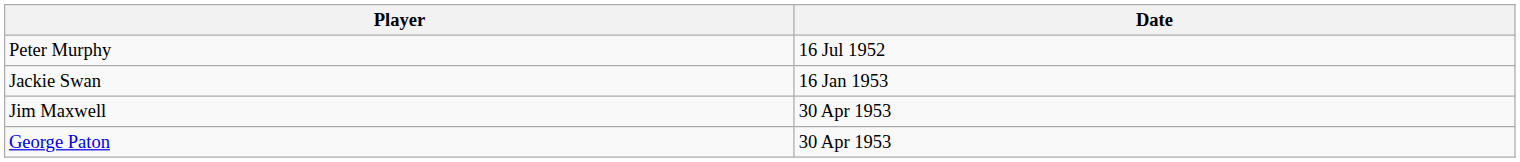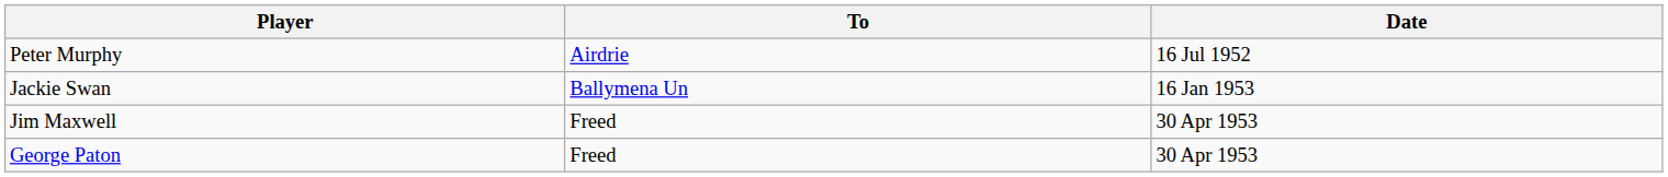 <table class="wikitable" style="text-align:center; font-size:95%;width:98%; text-align:left">
 <tr>
 <th>Player</th>
+<th>To</th>
 <th>Date</th>
 </tr>
 <tr>
 <td> Peter Murphy</td>
+<td> <a href='#'>Airdrie</a></td>
 <td>16 Jul 1952</td>
 </tr>
 <tr>
 <td> Jackie Swan</td>
+<td> <a href='#'>Ballymena Un</a></td>
 <td>16 Jan 1953</td>
 </tr>
 <tr>
 <td> Jim Maxwell</td>
+<td> Freed</td>
 <td>30 Apr 1953</td>
 </tr>
 <tr>
 <td> <a href='#'>George Paton</a></td>
+<td> Freed</td>
 <td>30 Apr 1953</td>
 </tr>
 </table>
